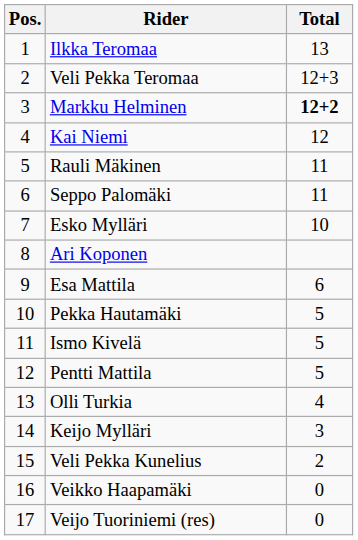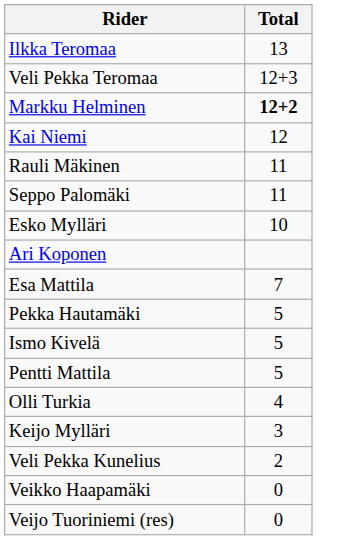 <table class=wikitable>
 <tr>
-<th width=25px>Pos.</th>
 <th width=200px>Rider</th>
 <th width=50px>Total</th>
 </tr>
 <tr align=center >
-<td>1</td>
 <td align=left><a href='#'>Ilkka Teromaa</a></td>
 <td>13</td>
 </tr>
 <tr align=center>
-<td>2</td>
 <td align=left>Veli Pekka Teromaa</td>
 <td>12+3</td>
 </tr>
 <tr align=center >
-<td>3</td>
 <td align=left><a href='#'>Markku Helminen</a></td>
 <td><strong>12+2</strong></td>
 </tr>
 <tr align=center >
-<td>4</td>
 <td align=left><a href='#'>Kai Niemi</a></td>
 <td>12</td>
 </tr>
 <tr align=center>
-<td>5</td>
 <td align=left>Rauli Mäkinen</td>
 <td>11</td>
 </tr>
 <tr align=center>
-<td>6</td>
 <td align=left>Seppo Palomäki</td>
 <td>11</td>
 </tr>
 <tr align=center>
-<td>7</td>
 <td align=left>Esko Mylläri</td>
 <td>10</td>
 </tr>
 <tr align=center >
-<td>8</td>
 <td align=left><a href='#'>Ari Koponen</a></td>
 <td></td>
 </tr>
 <tr align=center>
-<td>9</td>
 <td align=left>Esa Mattila</td>
-<td>6</td>
+<td>7</td>
 </tr>
 <tr align=center>
-<td>10</td>
 <td align=left>Pekka Hautamäki</td>
 <td>5</td>
 </tr>
 <tr align=center>
-<td>11</td>
 <td align=left>Ismo Kivelä</td>
 <td>5</td>
 </tr>
 <tr align=center>
-<td>12</td>
 <td align=left>Pentti Mattila</td>
 <td>5</td>
 </tr>
 <tr align=center>
-<td>13</td>
 <td align=left>Olli Turkia</td>
 <td>4</td>
 </tr>
 <tr align=center>
-<td>14</td>
 <td align=left>Keijo Mylläri</td>
 <td>3</td>
 </tr>
 <tr align=center>
-<td>15</td>
 <td align=left>Veli Pekka Kunelius</td>
 <td>2</td>
 </tr>
 <tr align=center>
-<td>16</td>
 <td align=left>Veikko Haapamäki</td>
 <td>0</td>
 </tr>
 <tr align=center>
-<td>17</td>
 <td align=left>Veijo Tuoriniemi (res)</td>
 <td>0</td>
 </tr>
 </table>
